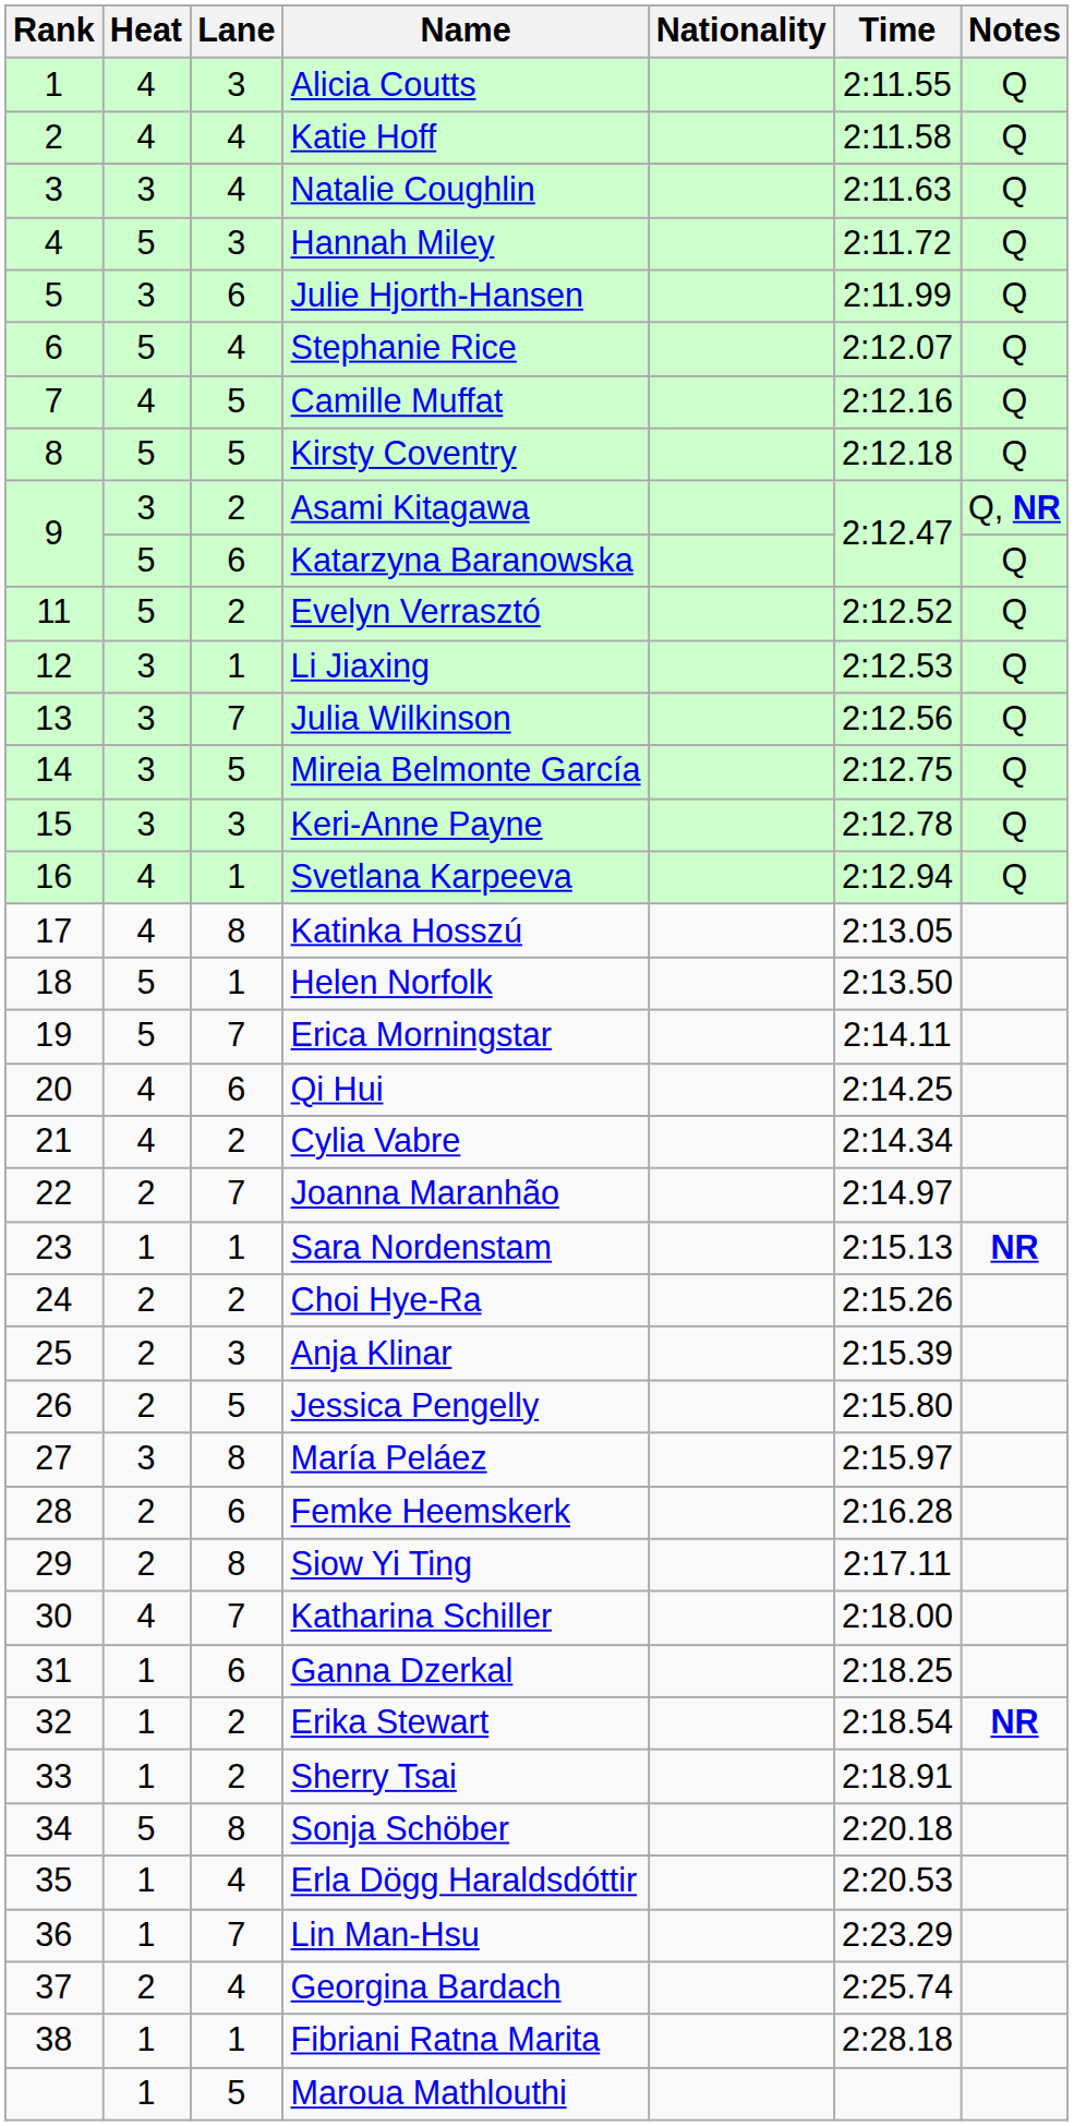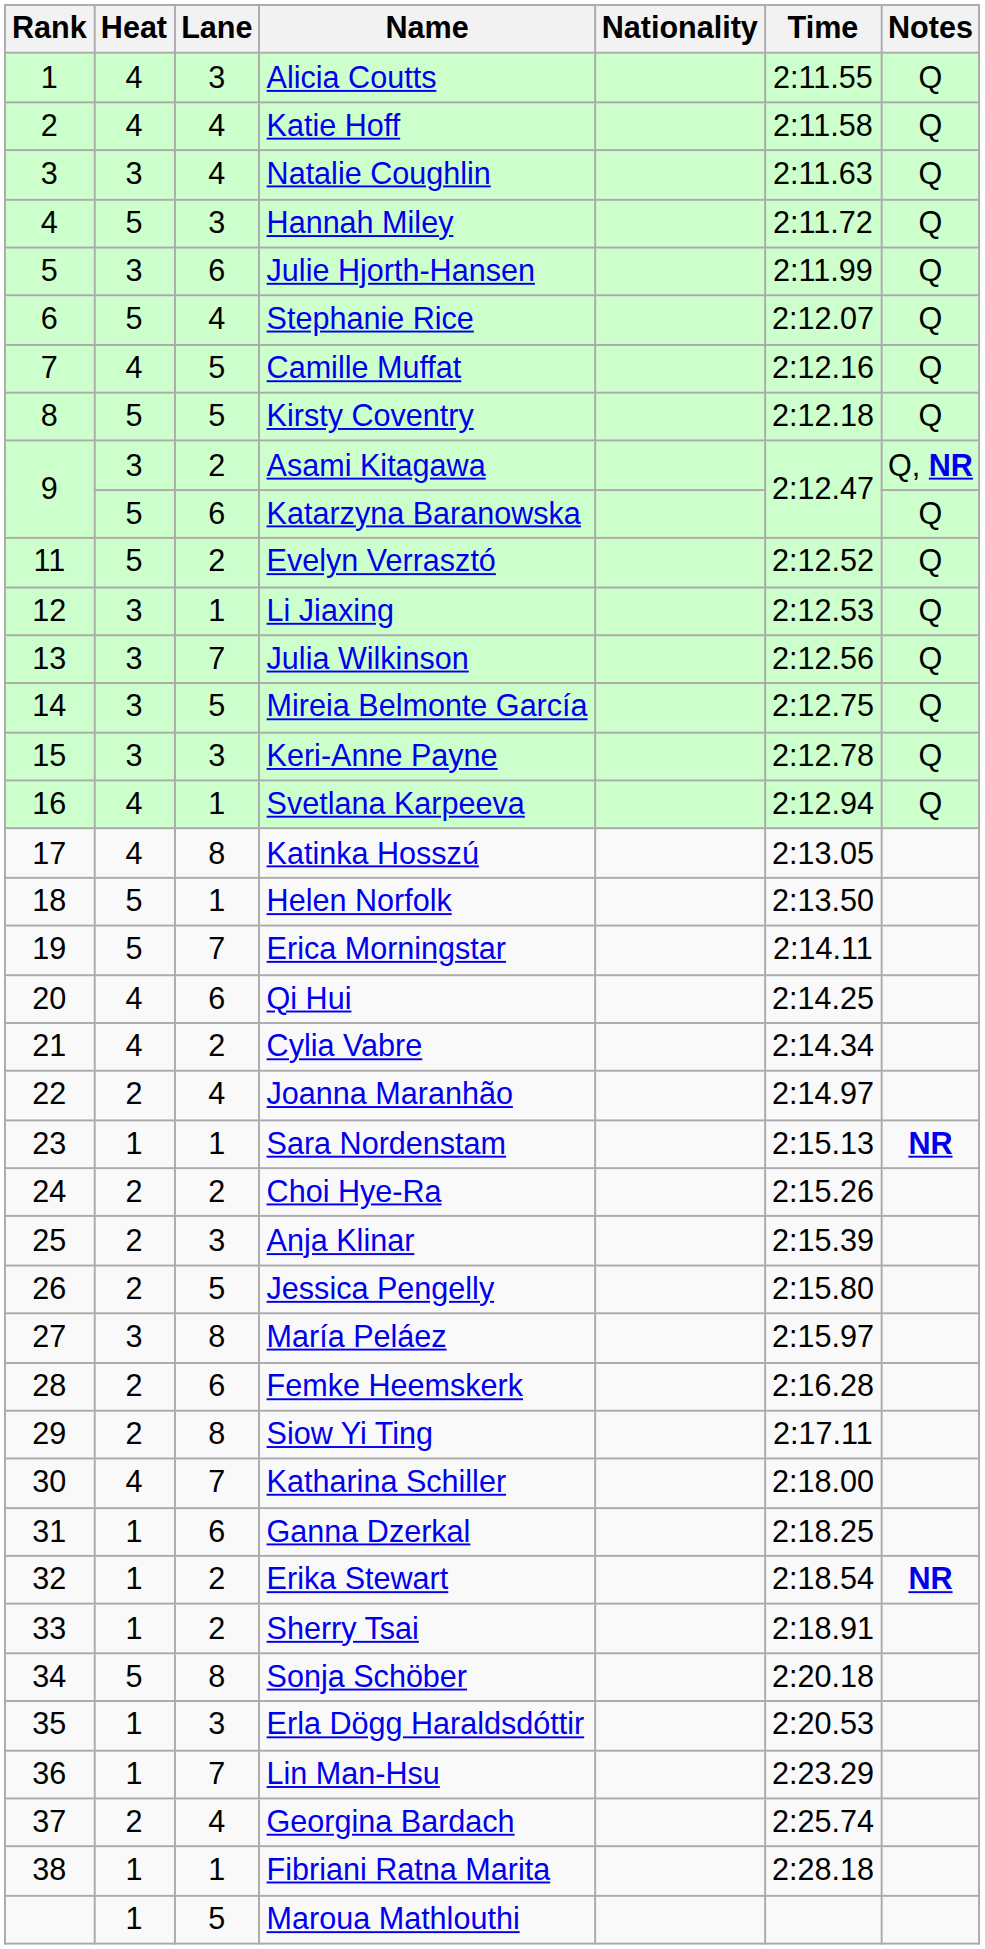 <table class="wikitable sortable" style="text-align:center">
 <tr>
 <th>Rank</th>
 <th>Heat</th>
 <th>Lane</th>
 <th>Name</th>
 <th>Nationality</th>
 <th>Time</th>
 <th>Notes</th>
 </tr>
 <tr bgcolor=ccffcc>
 <td>1</td>
 <td>4</td>
 <td>3</td>
 <td align=left><a href='#'>Alicia Coutts</a></td>
 <td align=left></td>
 <td>2:11.55</td>
 <td>Q</td>
 </tr>
 <tr bgcolor=ccffcc>
 <td>2</td>
 <td>4</td>
 <td>4</td>
 <td align=left><a href='#'>Katie Hoff</a></td>
 <td align=left></td>
 <td>2:11.58</td>
 <td>Q</td>
 </tr>
 <tr bgcolor=ccffcc>
 <td>3</td>
 <td>3</td>
 <td>4</td>
 <td align=left><a href='#'>Natalie Coughlin</a></td>
 <td align=left></td>
 <td>2:11.63</td>
 <td>Q</td>
 </tr>
 <tr bgcolor=ccffcc>
 <td>4</td>
 <td>5</td>
 <td>3</td>
 <td align=left><a href='#'>Hannah Miley</a></td>
 <td align=left></td>
 <td>2:11.72</td>
 <td>Q</td>
 </tr>
 <tr bgcolor=ccffcc>
 <td>5</td>
 <td>3</td>
 <td>6</td>
 <td align=left><a href='#'>Julie Hjorth-Hansen</a></td>
 <td align=left></td>
 <td>2:11.99</td>
 <td>Q</td>
 </tr>
 <tr bgcolor=ccffcc>
 <td>6</td>
 <td>5</td>
 <td>4</td>
 <td align=left><a href='#'>Stephanie Rice</a></td>
 <td align=left></td>
 <td>2:12.07</td>
 <td>Q</td>
 </tr>
 <tr bgcolor=ccffcc>
 <td>7</td>
 <td>4</td>
 <td>5</td>
 <td align=left><a href='#'>Camille Muffat</a></td>
 <td align=left></td>
 <td>2:12.16</td>
 <td>Q</td>
 </tr>
 <tr bgcolor=ccffcc>
 <td>8</td>
 <td>5</td>
 <td>5</td>
 <td align=left><a href='#'>Kirsty Coventry</a></td>
 <td align=left></td>
 <td>2:12.18</td>
 <td>Q</td>
 </tr>
 <tr bgcolor=ccffcc>
 <td rowspan=2>9</td>
 <td>3</td>
 <td>2</td>
 <td align=left><a href='#'>Asami Kitagawa</a></td>
 <td align=left></td>
 <td rowspan=2>2:12.47</td>
 <td>Q, <strong><a href='#'>NR</a></strong></td>
 </tr>
 <tr bgcolor=ccffcc>
 <td>5</td>
 <td>6</td>
 <td align=left><a href='#'>Katarzyna Baranowska</a></td>
 <td align=left></td>
 <td>Q</td>
 </tr>
 <tr bgcolor=ccffcc>
 <td>11</td>
 <td>5</td>
 <td>2</td>
 <td align=left><a href='#'>Evelyn Verrasztó</a></td>
 <td align=left></td>
 <td>2:12.52</td>
 <td>Q</td>
 </tr>
 <tr bgcolor=ccffcc>
 <td>12</td>
 <td>3</td>
 <td>1</td>
 <td align=left><a href='#'>Li Jiaxing</a></td>
 <td align=left></td>
 <td>2:12.53</td>
 <td>Q</td>
 </tr>
 <tr bgcolor=ccffcc>
 <td>13</td>
 <td>3</td>
 <td>7</td>
 <td align=left><a href='#'>Julia Wilkinson</a></td>
 <td align=left></td>
 <td>2:12.56</td>
 <td>Q</td>
 </tr>
 <tr bgcolor=ccffcc>
 <td>14</td>
 <td>3</td>
 <td>5</td>
 <td align=left><a href='#'>Mireia Belmonte García</a></td>
 <td align=left></td>
 <td>2:12.75</td>
 <td>Q</td>
 </tr>
 <tr bgcolor=ccffcc>
 <td>15</td>
 <td>3</td>
 <td>3</td>
 <td align=left><a href='#'>Keri-Anne Payne</a></td>
 <td align=left></td>
 <td>2:12.78</td>
 <td>Q</td>
 </tr>
 <tr bgcolor=ccffcc>
 <td>16</td>
 <td>4</td>
 <td>1</td>
 <td align=left><a href='#'>Svetlana Karpeeva</a></td>
 <td align=left></td>
 <td>2:12.94</td>
 <td>Q</td>
 </tr>
 <tr>
 <td>17</td>
 <td>4</td>
 <td>8</td>
 <td align=left><a href='#'>Katinka Hosszú</a></td>
 <td align=left></td>
 <td>2:13.05</td>
 <td></td>
 </tr>
 <tr>
 <td>18</td>
 <td>5</td>
 <td>1</td>
 <td align=left><a href='#'>Helen Norfolk</a></td>
 <td align=left></td>
 <td>2:13.50</td>
 <td></td>
 </tr>
 <tr>
 <td>19</td>
 <td>5</td>
 <td>7</td>
 <td align=left><a href='#'>Erica Morningstar</a></td>
 <td align=left></td>
 <td>2:14.11</td>
 <td></td>
 </tr>
 <tr>
 <td>20</td>
 <td>4</td>
 <td>6</td>
 <td align=left><a href='#'>Qi Hui</a></td>
 <td align=left></td>
 <td>2:14.25</td>
 <td></td>
 </tr>
 <tr>
 <td>21</td>
 <td>4</td>
 <td>2</td>
 <td align=left><a href='#'>Cylia Vabre</a></td>
 <td align=left></td>
 <td>2:14.34</td>
 <td></td>
 </tr>
 <tr>
 <td>22</td>
 <td>2</td>
-<td>7</td>
+<td>4</td>
 <td align=left><a href='#'>Joanna Maranhão</a></td>
 <td align=left></td>
 <td>2:14.97</td>
 <td></td>
 </tr>
 <tr>
 <td>23</td>
 <td>1</td>
 <td>1</td>
 <td align=left><a href='#'>Sara Nordenstam</a></td>
 <td align=left></td>
 <td>2:15.13</td>
 <td><strong><a href='#'>NR</a></strong></td>
 </tr>
 <tr>
 <td>24</td>
 <td>2</td>
 <td>2</td>
 <td align=left><a href='#'>Choi Hye-Ra</a></td>
 <td align=left></td>
 <td>2:15.26</td>
 <td></td>
 </tr>
 <tr>
 <td>25</td>
 <td>2</td>
 <td>3</td>
 <td align=left><a href='#'>Anja Klinar</a></td>
 <td align=left></td>
 <td>2:15.39</td>
 <td></td>
 </tr>
 <tr>
 <td>26</td>
 <td>2</td>
 <td>5</td>
 <td align=left><a href='#'>Jessica Pengelly</a></td>
 <td align=left></td>
 <td>2:15.80</td>
 <td></td>
 </tr>
 <tr>
 <td>27</td>
 <td>3</td>
 <td>8</td>
 <td align=left><a href='#'>María Peláez</a></td>
 <td align=left></td>
 <td>2:15.97</td>
 <td></td>
 </tr>
 <tr>
 <td>28</td>
 <td>2</td>
 <td>6</td>
 <td align=left><a href='#'>Femke Heemskerk</a></td>
 <td align=left></td>
 <td>2:16.28</td>
 <td></td>
 </tr>
 <tr>
 <td>29</td>
 <td>2</td>
 <td>8</td>
 <td align=left><a href='#'>Siow Yi Ting</a></td>
 <td align=left></td>
 <td>2:17.11</td>
 <td></td>
 </tr>
 <tr>
 <td>30</td>
 <td>4</td>
 <td>7</td>
 <td align=left><a href='#'>Katharina Schiller</a></td>
 <td align=left></td>
 <td>2:18.00</td>
 <td></td>
 </tr>
 <tr>
 <td>31</td>
 <td>1</td>
 <td>6</td>
 <td align=left><a href='#'>Ganna Dzerkal</a></td>
 <td align=left></td>
 <td>2:18.25</td>
 <td></td>
 </tr>
 <tr>
 <td>32</td>
 <td>1</td>
 <td>2</td>
 <td align=left><a href='#'>Erika Stewart</a></td>
 <td align=left></td>
 <td>2:18.54</td>
 <td><strong><a href='#'>NR</a></strong></td>
 </tr>
 <tr>
 <td>33</td>
 <td>1</td>
 <td>2</td>
 <td align=left><a href='#'>Sherry Tsai</a></td>
 <td align=left></td>
 <td>2:18.91</td>
 <td></td>
 </tr>
 <tr>
 <td>34</td>
 <td>5</td>
 <td>8</td>
 <td align=left><a href='#'>Sonja Schöber</a></td>
 <td align=left></td>
 <td>2:20.18</td>
 <td></td>
 </tr>
 <tr>
 <td>35</td>
 <td>1</td>
-<td>4</td>
+<td>3</td>
 <td align=left><a href='#'>Erla Dögg Haraldsdóttir</a></td>
 <td align=left></td>
 <td>2:20.53</td>
 <td></td>
 </tr>
 <tr>
 <td>36</td>
 <td>1</td>
 <td>7</td>
 <td align=left><a href='#'>Lin Man-Hsu</a></td>
 <td align=left></td>
 <td>2:23.29</td>
 <td></td>
 </tr>
 <tr>
 <td>37</td>
 <td>2</td>
 <td>4</td>
 <td align=left><a href='#'>Georgina Bardach</a></td>
 <td align=left></td>
 <td>2:25.74</td>
 <td></td>
 </tr>
 <tr>
 <td>38</td>
 <td>1</td>
 <td>1</td>
 <td align=left><a href='#'>Fibriani Ratna Marita</a></td>
 <td align=left></td>
 <td>2:28.18</td>
 <td></td>
 </tr>
 <tr>
 <td></td>
 <td>1</td>
 <td>5</td>
 <td align=left><a href='#'>Maroua Mathlouthi</a></td>
 <td align=left></td>
 <td></td>
 <td></td>
 </tr>
 </table>
